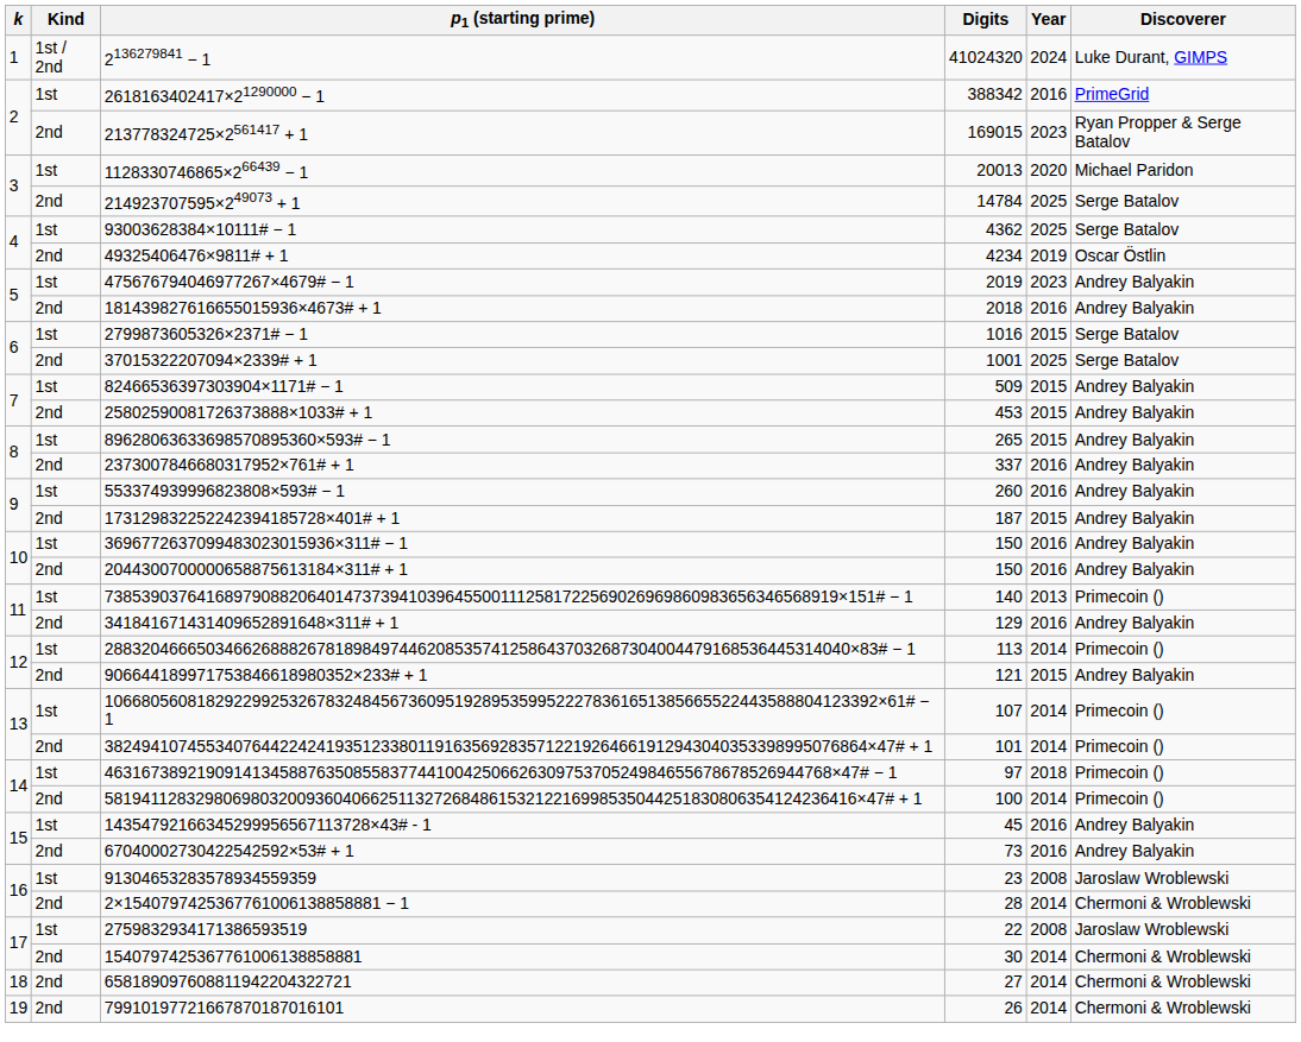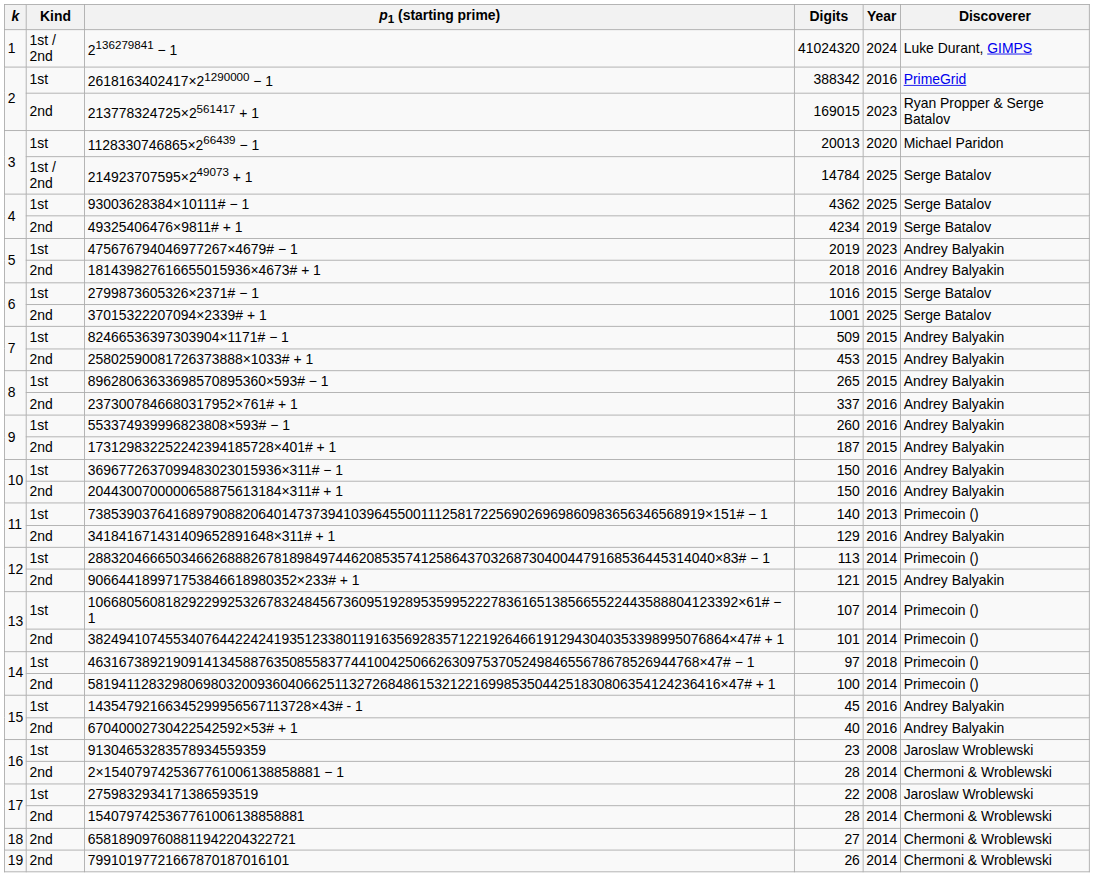 <table class="wikitable sortable">
 <tr>
 <th><em>k</em></th>
 <th>Kind</th>
 <th><em>p</em><sub>1</sub> (starting prime)</th>
 <th>Digits</th>
 <th>Year</th>
 <th>Discoverer</th>
 </tr>
 <tr>
 <td>1</td>
 <td>1st / 2nd</td>
 <td>2<sup>136279841</sup> − 1</td>
 <td align="right">41024320</td>
 <td>2024</td>
 <td>Luke Durant, <a href='#'>GIMPS</a></td>
 </tr>
 <tr>
 <td rowspan="2">2</td>
 <td>1st</td>
 <td>2618163402417×2<sup>1290000</sup> − 1</td>
 <td align="right">388342</td>
 <td>2016</td>
 <td><a href='#'>PrimeGrid</a></td>
 </tr>
 <tr>
 <td>2nd</td>
 <td>213778324725×2<sup>561417</sup> + 1</td>
 <td align="right">169015</td>
 <td>2023</td>
 <td>Ryan Propper & Serge Batalov</td>
 </tr>
 <tr>
 <td rowspan="2">3</td>
 <td>1st</td>
 <td>1128330746865×2<sup>66439</sup> − 1</td>
 <td align="right">20013</td>
 <td>2020</td>
 <td>Michael Paridon</td>
 </tr>
 <tr>
-<td>2nd</td>
+<td>1st / 2nd</td>
 <td>214923707595×2<sup>49073</sup> + 1</td>
 <td align="right">14784</td>
 <td>2025</td>
 <td>Serge Batalov</td>
 </tr>
 <tr>
 <td rowspan="2">4</td>
 <td>1st</td>
 <td>93003628384×10111# − 1</td>
 <td align="right">4362</td>
 <td>2025</td>
 <td>Serge Batalov</td>
 </tr>
 <tr>
 <td>2nd</td>
 <td>49325406476×9811# + 1</td>
 <td align="right">4234</td>
 <td>2019</td>
-<td>Oscar Östlin</td>
+<td>Serge Batalov</td>
 </tr>
 <tr>
 <td rowspan="2">5</td>
 <td>1st</td>
 <td>475676794046977267×4679# − 1</td>
 <td align="right">2019</td>
 <td>2023</td>
 <td>Andrey Balyakin</td>
 </tr>
 <tr>
 <td>2nd</td>
 <td>181439827616655015936×4673# + 1</td>
 <td align="right">2018</td>
 <td>2016</td>
 <td>Andrey Balyakin</td>
 </tr>
 <tr>
 <td rowspan="2">6</td>
 <td>1st</td>
 <td>2799873605326×2371# − 1</td>
 <td align="right">1016</td>
 <td>2015</td>
 <td>Serge Batalov</td>
 </tr>
 <tr>
 <td>2nd</td>
 <td>37015322207094×2339# + 1</td>
 <td align="right">1001</td>
 <td>2025</td>
 <td>Serge Batalov</td>
 </tr>
 <tr>
 <td rowspan="2">7</td>
 <td>1st</td>
 <td>82466536397303904×1171# − 1</td>
 <td align="right">509</td>
 <td>2015</td>
 <td>Andrey Balyakin</td>
 </tr>
 <tr>
 <td>2nd</td>
 <td>25802590081726373888×1033# + 1</td>
 <td align="right">453</td>
 <td>2015</td>
 <td>Andrey Balyakin</td>
 </tr>
 <tr>
 <td rowspan="2">8</td>
 <td>1st</td>
 <td>89628063633698570895360×593# − 1</td>
 <td align="right">265</td>
 <td>2015</td>
 <td>Andrey Balyakin</td>
 </tr>
 <tr>
 <td>2nd</td>
 <td>2373007846680317952×761# + 1</td>
 <td align="right">337</td>
 <td>2016</td>
 <td>Andrey Balyakin</td>
 </tr>
 <tr>
 <td rowspan="2">9</td>
 <td>1st</td>
 <td>553374939996823808×593# − 1</td>
 <td align="right">260</td>
 <td>2016</td>
 <td>Andrey Balyakin</td>
 </tr>
 <tr>
 <td>2nd</td>
 <td>173129832252242394185728×401# + 1</td>
 <td align="right">187</td>
 <td>2015</td>
 <td>Andrey Balyakin</td>
 </tr>
 <tr>
 <td rowspan="2">10</td>
 <td>1st</td>
 <td>3696772637099483023015936×311# − 1</td>
 <td align="right">150</td>
 <td>2016</td>
 <td>Andrey Balyakin</td>
 </tr>
 <tr>
 <td>2nd</td>
 <td>2044300700000658875613184×311# + 1</td>
 <td align="right">150</td>
 <td>2016</td>
 <td>Andrey Balyakin</td>
 </tr>
 <tr>
 <td rowspan="2">11</td>
 <td>1st</td>
 <td>73853903764168979088206401473739410396455001112581722569026969860983656346568919×151# − 1</td>
 <td align="right">140</td>
 <td>2013</td>
 <td>Primecoin ()</td>
 </tr>
 <tr>
 <td>2nd</td>
 <td>341841671431409652891648×311# + 1</td>
 <td align="right">129</td>
 <td>2016</td>
 <td>Andrey Balyakin</td>
 </tr>
 <tr>
 <td rowspan="2">12</td>
 <td>1st</td>
 <td>288320466650346626888267818984974462085357412586437032687304004479168536445314040×83# − 1</td>
 <td align="right">113</td>
 <td>2014</td>
 <td>Primecoin ()</td>
 </tr>
 <tr>
 <td>2nd</td>
 <td>906644189971753846618980352×233# + 1</td>
 <td align="right">121</td>
 <td>2015</td>
 <td>Andrey Balyakin</td>
 </tr>
 <tr>
 <td rowspan="2">13</td>
 <td>1st</td>
 <td>106680560818292299253267832484567360951928953599522278361651385665522443588804123392×61# − 1</td>
 <td align="right">107</td>
 <td>2014</td>
 <td>Primecoin ()</td>
 </tr>
 <tr>
 <td>2nd</td>
 <td>38249410745534076442242419351233801191635692835712219264661912943040353398995076864×47# + 1</td>
 <td align="right">101</td>
 <td>2014</td>
 <td>Primecoin ()</td>
 </tr>
 <tr>
 <td rowspan="2">14</td>
 <td>1st</td>
 <td>4631673892190914134588763508558377441004250662630975370524984655678678526944768×47# − 1</td>
 <td align="right">97</td>
 <td>2018</td>
 <td>Primecoin ()</td>
 </tr>
 <tr>
 <td>2nd</td>
 <td>5819411283298069803200936040662511327268486153212216998535044251830806354124236416×47# + 1</td>
 <td align="right">100</td>
 <td>2014</td>
 <td>Primecoin ()</td>
 </tr>
 <tr>
 <td rowspan="2">15</td>
 <td>1st</td>
 <td>14354792166345299956567113728×43# - 1</td>
 <td align="right">45</td>
 <td>2016</td>
 <td>Andrey Balyakin</td>
 </tr>
 <tr>
 <td>2nd</td>
 <td>67040002730422542592×53# + 1</td>
-<td align="right">73</td>
+<td align="right">40</td>
 <td>2016</td>
 <td>Andrey Balyakin</td>
 </tr>
 <tr>
 <td rowspan="2">16</td>
 <td>1st</td>
 <td>91304653283578934559359</td>
 <td align="right">23</td>
 <td>2008</td>
 <td>Jaroslaw Wroblewski</td>
 </tr>
 <tr>
 <td>2nd</td>
 <td>2×1540797425367761006138858881 − 1</td>
 <td align="right">28</td>
 <td>2014</td>
 <td>Chermoni & Wroblewski</td>
 </tr>
 <tr>
 <td rowspan="2">17</td>
 <td>1st</td>
 <td>2759832934171386593519</td>
 <td align="right">22</td>
 <td>2008</td>
 <td>Jaroslaw Wroblewski</td>
 </tr>
 <tr>
 <td>2nd</td>
 <td>1540797425367761006138858881</td>
-<td align="right">30</td>
+<td align="right">28</td>
 <td>2014</td>
 <td>Chermoni & Wroblewski</td>
 </tr>
 <tr>
 <td>18</td>
 <td>2nd</td>
 <td>658189097608811942204322721</td>
 <td align="right">27</td>
 <td>2014</td>
 <td>Chermoni & Wroblewski</td>
 </tr>
 <tr>
 <td>19</td>
 <td>2nd</td>
 <td>79910197721667870187016101</td>
 <td align="right">26</td>
 <td>2014</td>
 <td>Chermoni & Wroblewski</td>
 </tr>
 </table>
